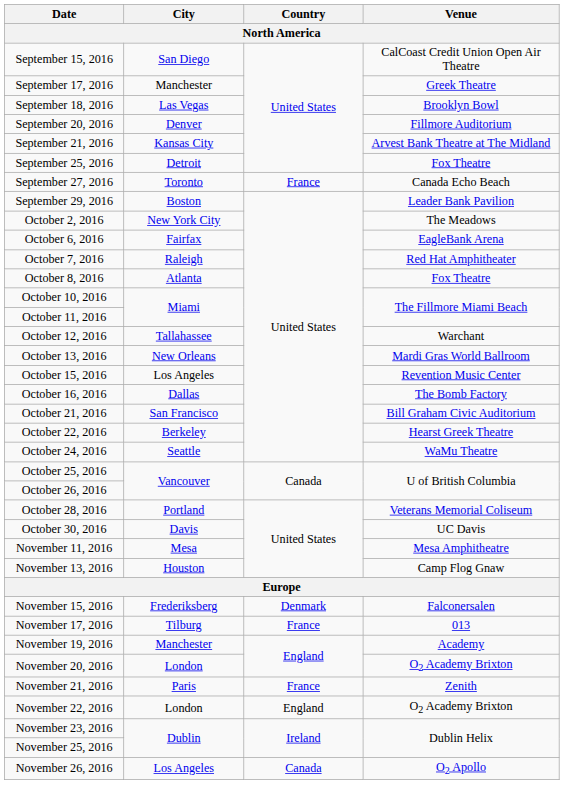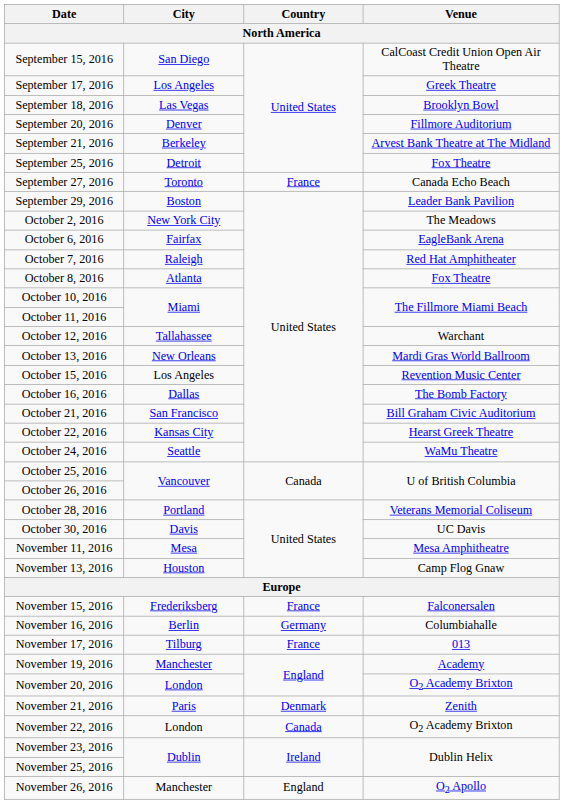 <table class="wikitable" style="text-align:center;">
 <tr>
 <th style="width:150px;">Date</th>
 <th style="width:150px;">City</th>
 <th style="width:150px;">Country</th>
 <th style="width:250px;">Venue</th>
 </tr>
 <tr>
 <th colspan="4">North America</th>
 </tr>
 <tr>
 <td>September 15, 2016</td>
 <td><a href='#'>San Diego</a></td>
 <td rowspan="6"><a href='#'>United States</a></td>
 <td>CalCoast Credit Union Open Air Theatre</td>
 </tr>
 <tr>
 <td>September 17, 2016</td>
-<td>Manchester</td>
+<td><a href='#'>Los Angeles</a></td>
 <td><a href='#'>Greek Theatre</a></td>
 </tr>
 <tr>
 <td>September 18, 2016</td>
 <td><a href='#'>Las Vegas</a></td>
 <td><a href='#'>Brooklyn Bowl</a></td>
 </tr>
 <tr>
 <td>September 20, 2016</td>
 <td><a href='#'>Denver</a></td>
 <td><a href='#'>Fillmore Auditorium</a></td>
 </tr>
 <tr>
 <td>September 21, 2016</td>
-<td><a href='#'>Kansas City</a></td>
+<td><a href='#'>Berkeley</a></td>
 <td><a href='#'>Arvest Bank Theatre at The Midland</a></td>
 </tr>
 <tr>
 <td>September 25, 2016</td>
 <td><a href='#'>Detroit</a></td>
 <td><a href='#'>Fox Theatre</a></td>
 </tr>
 <tr>
 <td>September 27, 2016</td>
 <td><a href='#'>Toronto</a></td>
 <td><a href='#'>France</a></td>
 <td>Canada Echo Beach</td>
 </tr>
 <tr>
 <td>September 29, 2016</td>
 <td><a href='#'>Boston</a></td>
 <td rowspan="14">United States</td>
 <td><a href='#'>Leader Bank Pavilion</a></td>
 </tr>
 <tr>
 <td>October 2, 2016</td>
 <td><a href='#'>New York City</a></td>
 <td>The Meadows</td>
 </tr>
 <tr>
 <td>October 6, 2016</td>
 <td><a href='#'>Fairfax</a></td>
 <td><a href='#'>EagleBank Arena</a></td>
 </tr>
 <tr>
 <td>October 7, 2016</td>
 <td><a href='#'>Raleigh</a></td>
 <td><a href='#'>Red Hat Amphitheater</a></td>
 </tr>
 <tr>
 <td>October 8, 2016</td>
 <td><a href='#'>Atlanta</a></td>
 <td><a href='#'>Fox Theatre</a></td>
 </tr>
 <tr>
 <td>October 10, 2016</td>
 <td rowspan="2"><a href='#'>Miami</a></td>
 <td rowspan="2"><a href='#'>The Fillmore Miami Beach</a></td>
 </tr>
 <tr>
 <td>October 11, 2016</td>
 </tr>
 <tr>
 <td>October 12, 2016</td>
 <td><a href='#'>Tallahassee</a></td>
 <td>Warchant</td>
 </tr>
 <tr>
 <td>October 13, 2016</td>
 <td><a href='#'>New Orleans</a></td>
 <td><a href='#'>Mardi Gras World Ballroom</a></td>
 </tr>
 <tr>
 <td>October 15, 2016</td>
 <td>Los Angeles</td>
 <td><a href='#'>Revention Music Center</a></td>
 </tr>
 <tr>
 <td>October 16, 2016</td>
 <td><a href='#'>Dallas</a></td>
 <td><a href='#'>The Bomb Factory</a></td>
 </tr>
 <tr>
 <td>October 21, 2016</td>
 <td><a href='#'>San Francisco</a></td>
 <td><a href='#'>Bill Graham Civic Auditorium</a></td>
 </tr>
 <tr>
 <td>October 22, 2016</td>
-<td><a href='#'>Berkeley</a></td>
+<td><a href='#'>Kansas City</a></td>
 <td><a href='#'>Hearst Greek Theatre</a></td>
 </tr>
 <tr>
 <td>October 24, 2016</td>
 <td><a href='#'>Seattle</a></td>
 <td><a href='#'>WaMu Theatre</a></td>
 </tr>
 <tr>
 <td>October 25, 2016</td>
 <td rowspan="2"><a href='#'>Vancouver</a></td>
 <td rowspan="2">Canada</td>
 <td rowspan="2">U of British Columbia</td>
 </tr>
 <tr>
 <td>October 26, 2016</td>
 </tr>
 <tr>
 <td>October 28, 2016</td>
 <td><a href='#'>Portland</a></td>
 <td rowspan="4">United States</td>
 <td><a href='#'>Veterans Memorial Coliseum</a></td>
 </tr>
 <tr>
 <td>October 30, 2016</td>
 <td><a href='#'>Davis</a></td>
 <td>UC Davis</td>
 </tr>
 <tr>
 <td>November 11, 2016</td>
 <td><a href='#'>Mesa</a></td>
 <td><a href='#'>Mesa Amphitheatre</a></td>
 </tr>
 <tr>
 <td>November 13, 2016</td>
 <td><a href='#'>Houston</a></td>
 <td>Camp Flog Gnaw</td>
 </tr>
 <tr>
 <th colspan="4"><strong>Europe</strong></th>
 </tr>
 <tr>
 <td>November 15, 2016</td>
 <td><a href='#'>Frederiksberg</a></td>
-<td><a href='#'>Denmark</a></td>
+<td><a href='#'>France</a></td>
 <td><a href='#'>Falconersalen</a></td>
+</tr>
+<tr>
+<td>November 16, 2016</td>
+<td><a href='#'>Berlin</a></td>
+<td><a href='#'>Germany</a></td>
+<td>Columbiahalle</td>
 </tr>
 <tr>
 <td>November 17, 2016</td>
 <td><a href='#'>Tilburg</a></td>
 <td><a href='#'>France</a></td>
 <td><a href='#'>013</a></td>
 </tr>
 <tr>
 <td>November 19, 2016</td>
 <td><a href='#'>Manchester</a></td>
 <td rowspan="2"><a href='#'>England</a></td>
 <td><a href='#'>Academy</a></td>
 </tr>
 <tr>
 <td>November 20, 2016</td>
 <td><a href='#'>London</a></td>
 <td><a href='#'>O<sub>2</sub> Academy Brixton</a></td>
 </tr>
 <tr>
 <td>November 21, 2016</td>
 <td><a href='#'>Paris</a></td>
-<td><a href='#'>France</a></td>
+<td><a href='#'>Denmark</a></td>
 <td><a href='#'>Zenith</a></td>
 </tr>
 <tr>
 <td>November 22, 2016</td>
 <td>London</td>
-<td>England</td>
+<td><a href='#'>Canada</a></td>
 <td>O<sub>2</sub> Academy Brixton</td>
 </tr>
 <tr>
 <td>November 23, 2016</td>
 <td rowspan="2"><a href='#'>Dublin</a></td>
 <td rowspan="2"><a href='#'>Ireland</a></td>
 <td rowspan="2">Dublin Helix</td>
 </tr>
 <tr>
 <td>November 25, 2016</td>
 </tr>
 <tr>
 <td>November 26, 2016</td>
-<td><a href='#'>Los Angeles</a></td>
-<td><a href='#'>Canada</a></td>
+<td>Manchester</td>
+<td>England</td>
 <td><a href='#'>O<sub>2</sub> Apollo</a></td>
 </tr>
 </table>
